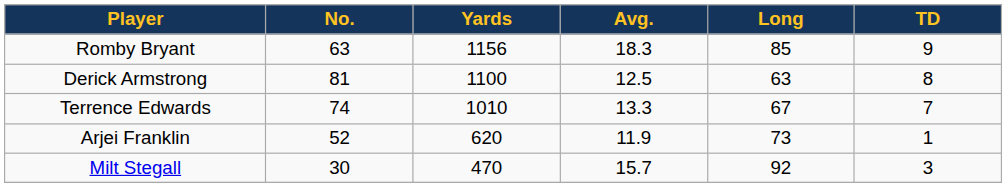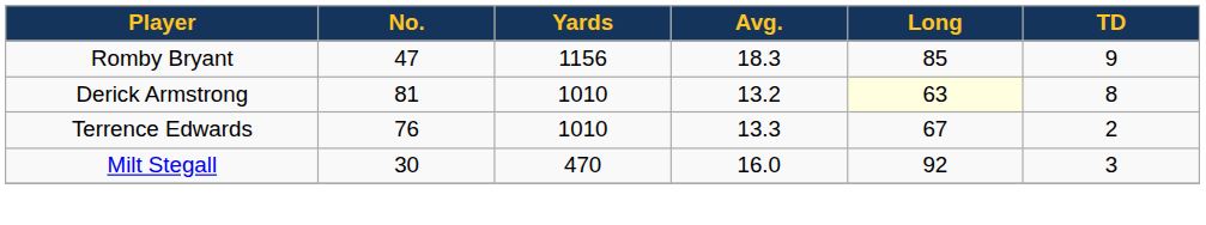 <table class="wikitable sortable sortable">
 <tr>
 <th style="background:#14345B;color:#ffc322;" width="16%">Player</th>
 <th style="background:#14345B;color:#ffc322;" width="9%">No.</th>
 <th style="background:#14345B;color:#ffc322;" width="9%">Yards</th>
 <th style="background:#14345B;color:#ffc322;" width="9%">Avg.</th>
 <th style="background:#14345B;color:#ffc322;" width="9%">Long</th>
 <th style="background:#14345B;color:#ffc322;" width="9%">TD</th>
 </tr>
 <tr align="center">
 <td>Romby Bryant</td>
-<td>63</td>
+<td>47</td>
 <td>1156</td>
 <td>18.3</td>
 <td>85</td>
 <td>9</td>
 </tr>
 <tr align="center">
 <td>Derick Armstrong</td>
 <td>81</td>
-<td>1100</td>
-<td>12.5</td>
-<td>63</td>
+<td>1010</td>
+<td>13.2</td>
+<td style="background: lightyellow;">63</td>
 <td>8</td>
 </tr>
 <tr align="center">
 <td>Terrence Edwards</td>
-<td>74</td>
+<td>76</td>
 <td>1010</td>
 <td>13.3</td>
 <td>67</td>
-<td>7</td>
-</tr>
-<tr align="center">
-<td>Arjei Franklin</td>
-<td>52</td>
-<td>620</td>
-<td>11.9</td>
-<td>73</td>
-<td>1</td>
+<td>2</td>
 </tr>
 <tr align="center">
 <td><a href='#'>Milt Stegall</a></td>
 <td>30</td>
 <td>470</td>
-<td>15.7</td>
+<td>16.0</td>
 <td>92</td>
 <td>3</td>
 </tr>
 <tr align="center">
 </tr>
 </table>
